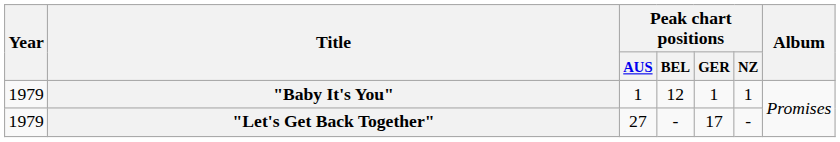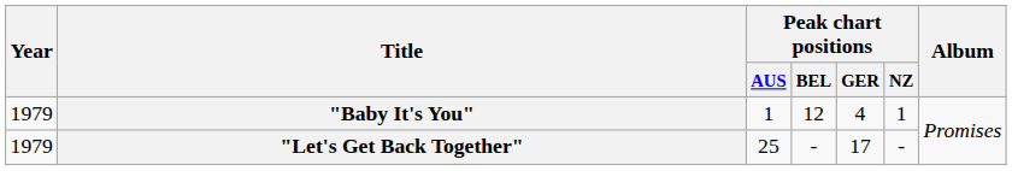 <table class="wikitable plainrowheaders" style="text-align:center;" border="1">
 <tr>
 <th scope="col" rowspan="2">Year</th>
 <th scope="col" rowspan="2" style="width:32em;">Title</th>
 <th scope="col" colspan="4">Peak chart<br>positions</th>
 <th scope="col" rowspan="2">Album</th>
 </tr>
 <tr>
 <th scope="col" style="text-align:center;"><small><a href='#'>AUS</a><br></small></th>
 <th scope="col" style="text-align:center;"><small>BEL</small></th>
 <th scope="col" style="text-align:center;"><small>GER</small></th>
 <th scope="col" style="text-align:center;"><small>NZ</small></th>
 </tr>
 <tr>
 <td>1979</td>
 <th scope="row">"Baby It's You"</th>
 <td style="text-align:center;">1</td>
 <td>12</td>
-<td>1</td>
+<td>4</td>
 <td>1</td>
 <td rowspan="2"><em>Promises</em></td>
 </tr>
 <tr>
 <td>1979</td>
 <th scope="row">"Let's Get Back Together"</th>
-<td style="text-align:center;">27</td>
+<td style="text-align:center;">25</td>
 <td>-</td>
 <td>17</td>
 <td>-</td>
 </tr>
 </table>
